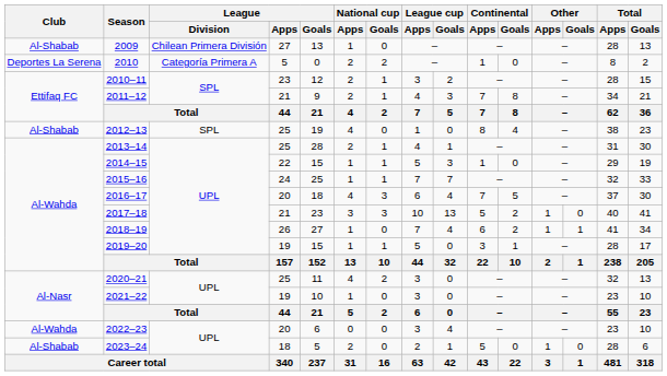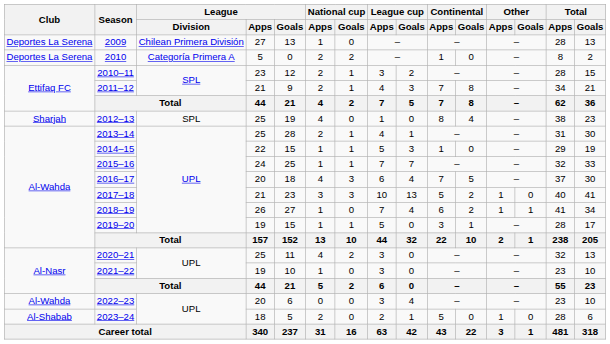 <table class="wikitable" style="text-align:center">
 <tr>
 <th rowspan="2">Club</th>
 <th rowspan="2">Season</th>
 <th colspan="3">League</th>
 <th colspan="2">National cup</th>
 <th colspan="2">League cup</th>
 <th colspan="2">Continental</th>
 <th colspan="2">Other</th>
 <th colspan="2">Total</th>
 </tr>
 <tr>
 <th>Division</th>
 <th>Apps</th>
 <th>Goals</th>
 <th>Apps</th>
 <th>Goals</th>
 <th>Apps</th>
 <th>Goals</th>
 <th>Apps</th>
 <th>Goals</th>
 <th>Apps</th>
 <th>Goals</th>
 <th>Apps</th>
 <th>Goals</th>
 </tr>
 <tr>
-<td><a href='#'>Al-Shabab</a></td>
+<td><a href='#'>Deportes La Serena</a></td>
 <td><a href='#'>2009</a></td>
 <td><a href='#'>Chilean Primera División</a></td>
 <td>27</td>
 <td>13</td>
 <td>1</td>
 <td>0</td>
 <td colspan="2">–</td>
 <td colspan="2">–</td>
 <td colspan="2">–</td>
 <td>28</td>
 <td>13</td>
 </tr>
 <tr>
 <td><a href='#'>Deportes La Serena</a></td>
 <td><a href='#'>2010</a></td>
 <td><a href='#'>Categoría Primera A</a></td>
 <td>5</td>
 <td>0</td>
 <td>2</td>
 <td>2</td>
 <td colspan="2">–</td>
 <td>1</td>
 <td>0</td>
 <td colspan="2">–</td>
 <td>8</td>
 <td>2</td>
 </tr>
 <tr>
 <td rowspan="3"><a href='#'>Ettifaq FC</a></td>
 <td><a href='#'>2010–11</a></td>
 <td rowspan="2"><a href='#'>SPL</a></td>
 <td>23</td>
 <td>12</td>
 <td>2</td>
 <td>1</td>
 <td>3</td>
 <td>2</td>
 <td colspan="2">–</td>
 <td colspan="2">–</td>
 <td>28</td>
 <td>15</td>
 </tr>
 <tr>
 <td><a href='#'>2011–12</a></td>
 <td>21</td>
 <td>9</td>
 <td>2</td>
 <td>1</td>
 <td>4</td>
 <td>3</td>
 <td>7</td>
 <td>8</td>
 <td colspan="2">–</td>
 <td>34</td>
 <td>21</td>
 </tr>
 <tr>
 <th colspan="2">Total</th>
 <th>44</th>
 <th>21</th>
 <th>4</th>
 <th>2</th>
 <th>7</th>
 <th>5</th>
 <th>7</th>
 <th>8</th>
 <th colspan="2">–</th>
 <th>62</th>
 <th>36</th>
 </tr>
 <tr>
-<td><a href='#'>Al-Shabab</a></td>
+<td><a href='#'>Sharjah</a></td>
 <td><a href='#'>2012–13</a></td>
 <td>SPL</td>
 <td>25</td>
 <td>19</td>
 <td>4</td>
 <td>0</td>
 <td>1</td>
 <td>0</td>
 <td>8</td>
 <td>4</td>
 <td colspan="2">–</td>
 <td>38</td>
 <td>23</td>
 </tr>
 <tr>
 <td rowspan="8"><a href='#'>Al-Wahda</a></td>
 <td><a href='#'>2013–14</a></td>
 <td rowspan="7"><a href='#'>UPL</a></td>
 <td>25</td>
 <td>28</td>
 <td>2</td>
 <td>1</td>
 <td>4</td>
 <td>1</td>
 <td colspan="2">–</td>
 <td colspan="2">–</td>
 <td>31</td>
 <td>30</td>
 </tr>
 <tr>
 <td><a href='#'>2014–15</a></td>
 <td>22</td>
 <td>15</td>
 <td>1</td>
 <td>1</td>
 <td>5</td>
 <td>3</td>
 <td>1</td>
 <td>0</td>
 <td colspan="2">–</td>
 <td>29</td>
 <td>19</td>
 </tr>
 <tr>
 <td><a href='#'>2015–16</a></td>
 <td>24</td>
 <td>25</td>
 <td>1</td>
 <td>1</td>
 <td>7</td>
 <td>7</td>
 <td colspan="2">–</td>
 <td colspan="2">–</td>
 <td>32</td>
 <td>33</td>
 </tr>
 <tr>
 <td><a href='#'>2016–17</a></td>
 <td>20</td>
 <td>18</td>
 <td>4</td>
 <td>3</td>
 <td>6</td>
 <td>4</td>
 <td>7</td>
 <td>5</td>
 <td colspan="2">–</td>
 <td>37</td>
 <td>30</td>
 </tr>
 <tr>
 <td><a href='#'>2017–18</a></td>
 <td>21</td>
 <td>23</td>
 <td>3</td>
 <td>3</td>
 <td>10</td>
 <td>13</td>
 <td>5</td>
 <td>2</td>
 <td>1</td>
 <td>0</td>
 <td>40</td>
 <td>41</td>
 </tr>
 <tr>
 <td><a href='#'>2018–19</a></td>
 <td>26</td>
 <td>27</td>
 <td>1</td>
 <td>0</td>
 <td>7</td>
 <td>4</td>
 <td>6</td>
 <td>2</td>
 <td>1</td>
 <td>1</td>
 <td>41</td>
 <td>34</td>
 </tr>
 <tr>
 <td><a href='#'>2019–20</a></td>
 <td>19</td>
 <td>15</td>
 <td>1</td>
 <td>1</td>
 <td>5</td>
 <td>0</td>
 <td>3</td>
 <td>1</td>
 <td colspan="2">–</td>
 <td>28</td>
 <td>17</td>
 </tr>
 <tr>
 <th colspan="2">Total</th>
 <th>157</th>
 <th>152</th>
 <th>13</th>
 <th>10</th>
 <th>44</th>
 <th>32</th>
 <th>22</th>
 <th>10</th>
 <th>2</th>
 <th>1</th>
 <th>238</th>
 <th>205</th>
 </tr>
 <tr>
 <td rowspan="3"><a href='#'>Al-Nasr</a></td>
 <td><a href='#'>2020–21</a></td>
 <td rowspan="2">UPL</td>
 <td>25</td>
 <td>11</td>
 <td>4</td>
 <td>2</td>
 <td>3</td>
 <td>0</td>
 <td colspan="2">–</td>
 <td colspan="2">–</td>
 <td>32</td>
 <td>13</td>
 </tr>
 <tr>
 <td><a href='#'>2021–22</a></td>
 <td>19</td>
 <td>10</td>
 <td>1</td>
 <td>0</td>
 <td>3</td>
 <td>0</td>
 <td colspan="2">–</td>
 <td colspan="2">–</td>
 <td>23</td>
 <td>10</td>
 </tr>
 <tr>
 <th colspan="2">Total</th>
 <th>44</th>
 <th>21</th>
 <th>5</th>
 <th>2</th>
 <th>6</th>
 <th>0</th>
 <th colspan="2">–</th>
 <th colspan="2">–</th>
 <th>55</th>
 <th>23</th>
 </tr>
 <tr>
 <td><a href='#'>Al-Wahda</a></td>
 <td><a href='#'>2022–23</a></td>
 <td rowspan="2">UPL</td>
 <td>20</td>
 <td>6</td>
 <td>0</td>
 <td>0</td>
 <td>3</td>
 <td>4</td>
 <td colspan="2">–</td>
 <td colspan="2">–</td>
 <td>23</td>
 <td>10</td>
 </tr>
 <tr>
 <td><a href='#'>Al-Shabab</a></td>
 <td><a href='#'>2023–24</a></td>
 <td>18</td>
 <td>5</td>
 <td>2</td>
 <td>0</td>
 <td>2</td>
 <td>1</td>
 <td>5</td>
 <td>0</td>
 <td>1</td>
 <td>0</td>
 <td>28</td>
 <td>6</td>
 </tr>
 <tr>
 <th colspan="3">Career total</th>
 <th>340</th>
 <th>237</th>
 <th>31</th>
 <th>16</th>
 <th>63</th>
 <th>42</th>
 <th>43</th>
 <th>22</th>
 <th>3</th>
 <th>1</th>
 <th>481</th>
 <th>318</th>
 </tr>
 </table>
